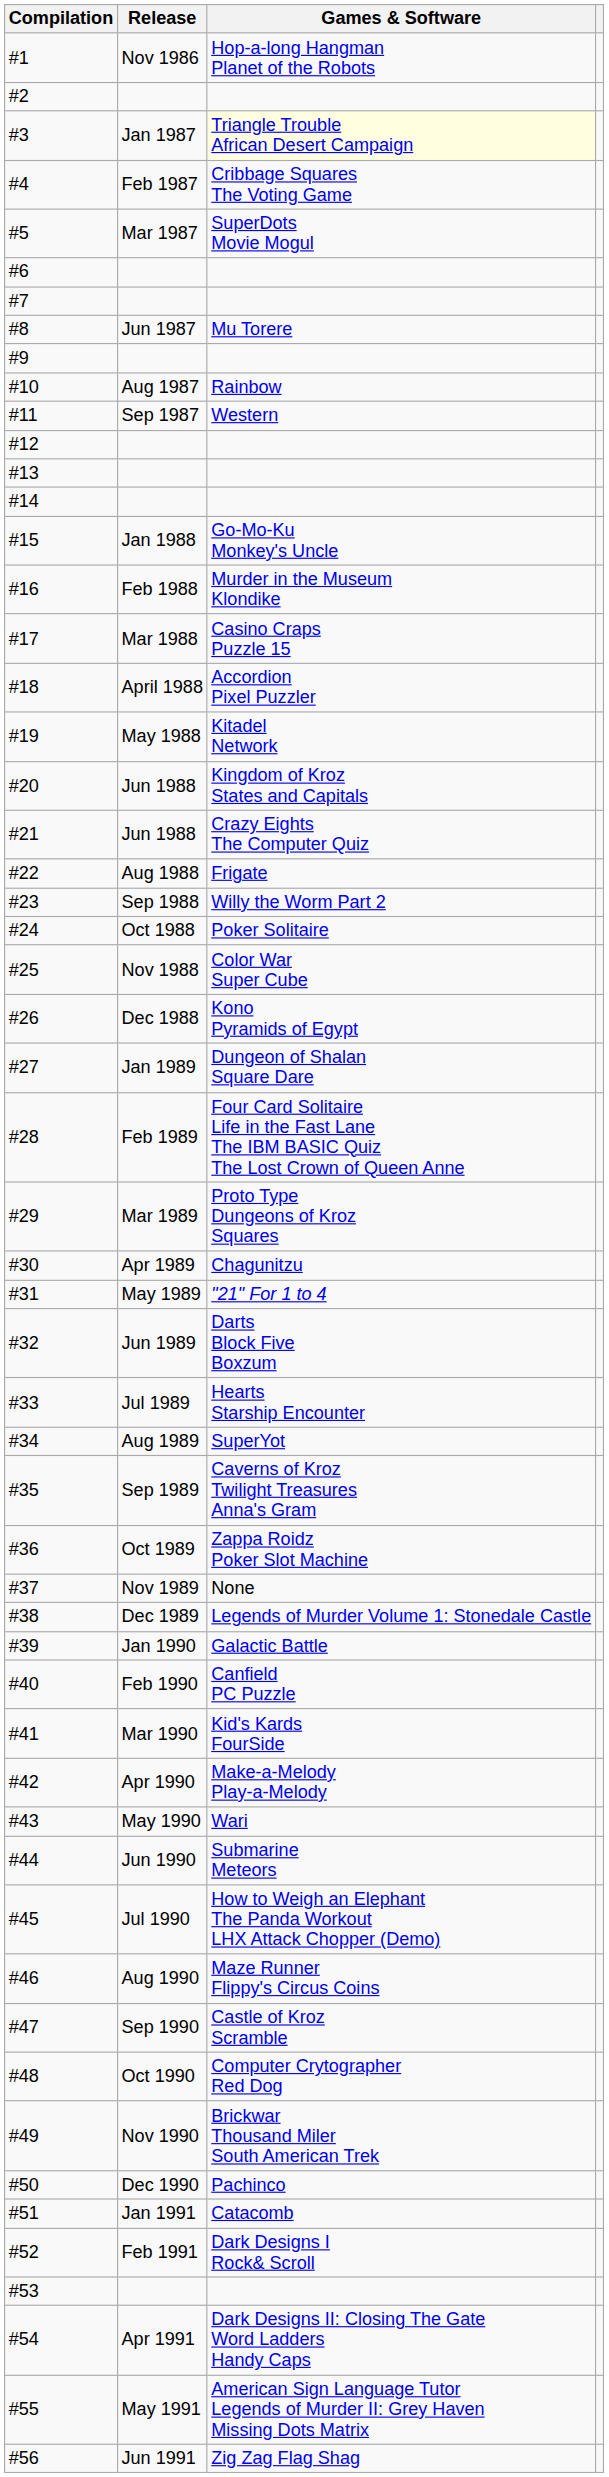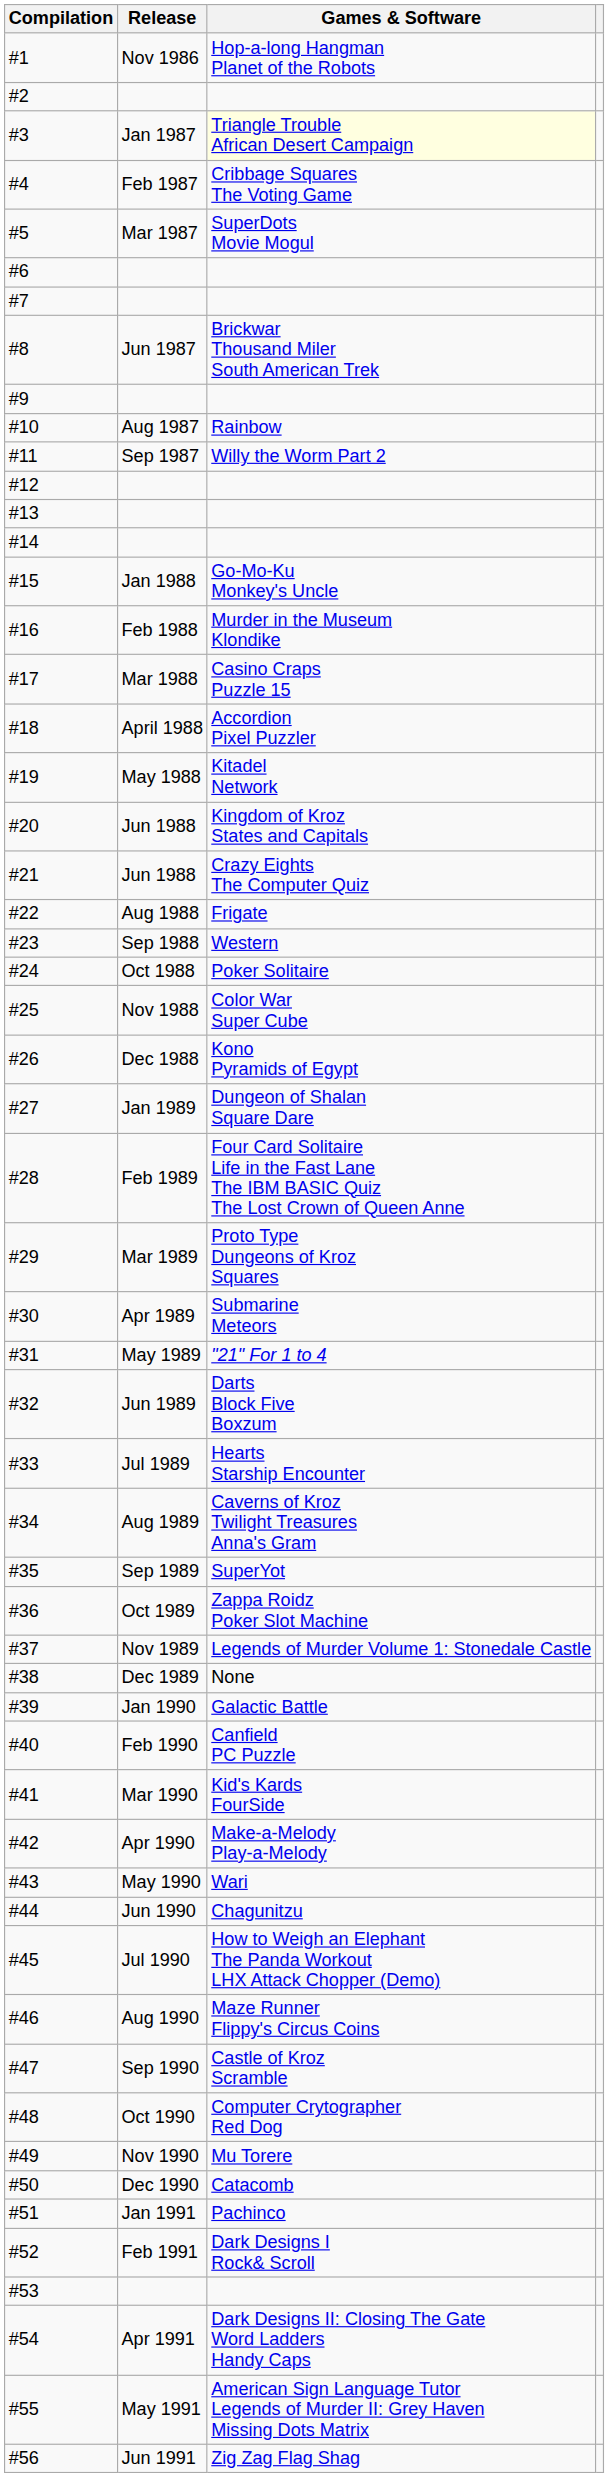 <table class="wikitable">
 <tr>
 <th>Compilation</th>
 <th>Release</th>
 <th>Games & Software</th>
 <th></th>
 </tr>
 <tr>
 <td>#1</td>
 <td>Nov 1986</td>
 <td><a href='#'>Hop-a-long Hangman</a><br><a href='#'>Planet of the Robots</a></td>
 <td></td>
 </tr>
 <tr>
 <td>#2</td>
 <td></td>
 <td></td>
 <td></td>
 </tr>
 <tr>
 <td>#3</td>
 <td>Jan 1987</td>
 <td style="background: lightyellow;"><a href='#'>Triangle Trouble</a><br><a href='#'>African Desert Campaign</a></td>
 <td></td>
 </tr>
 <tr>
 <td>#4</td>
 <td>Feb 1987</td>
 <td><a href='#'>Cribbage Squares</a><br><a href='#'>The Voting Game</a></td>
 <td></td>
 </tr>
 <tr>
 <td>#5</td>
 <td>Mar 1987</td>
 <td><a href='#'>SuperDots</a><br><a href='#'>Movie Mogul</a></td>
 <td></td>
 </tr>
 <tr>
 <td>#6</td>
 <td></td>
 <td></td>
 <td></td>
 </tr>
 <tr>
 <td>#7</td>
 <td></td>
 <td></td>
 <td></td>
 </tr>
 <tr>
 <td>#8</td>
 <td>Jun 1987</td>
-<td><a href='#'>Mu Torere</a></td>
+<td><a href='#'>Brickwar</a><br><a href='#'>Thousand Miler</a><br><a href='#'>South American Trek</a></td>
 <td></td>
 </tr>
 <tr>
 <td>#9</td>
 <td></td>
 <td></td>
 <td></td>
 </tr>
 <tr>
 <td>#10</td>
 <td>Aug 1987</td>
 <td><a href='#'>Rainbow</a></td>
 <td></td>
 </tr>
 <tr>
 <td>#11</td>
 <td>Sep 1987</td>
-<td><a href='#'>Western</a></td>
+<td><a href='#'>Willy the Worm Part 2</a></td>
 <td></td>
 </tr>
 <tr>
 <td>#12</td>
 <td></td>
 <td></td>
 <td></td>
 </tr>
 <tr>
 <td>#13</td>
 <td></td>
 <td></td>
 <td></td>
 </tr>
 <tr>
 <td>#14</td>
 <td></td>
 <td></td>
 <td></td>
 </tr>
 <tr>
 <td>#15</td>
 <td>Jan 1988</td>
 <td><a href='#'>Go-Mo-Ku</a><br><a href='#'>Monkey's Uncle</a></td>
 <td></td>
 </tr>
 <tr>
 <td>#16</td>
 <td>Feb 1988</td>
 <td><a href='#'>Murder in the Museum</a><br><a href='#'>Klondike</a></td>
 <td></td>
 </tr>
 <tr>
 <td>#17</td>
 <td>Mar 1988</td>
 <td><a href='#'>Casino Craps</a><br><a href='#'>Puzzle 15</a></td>
 <td></td>
 </tr>
 <tr>
 <td>#18</td>
 <td>April 1988</td>
 <td><a href='#'>Accordion</a><br><a href='#'>Pixel Puzzler</a></td>
 <td></td>
 </tr>
 <tr>
 <td>#19</td>
 <td>May 1988</td>
 <td><a href='#'>Kitadel</a><br><a href='#'>Network</a></td>
 <td></td>
 </tr>
 <tr>
 <td>#20</td>
 <td>Jun 1988</td>
 <td><a href='#'>Kingdom of Kroz</a><br><a href='#'>States and Capitals</a></td>
 <td></td>
 </tr>
 <tr>
 <td>#21</td>
 <td>Jun 1988</td>
 <td><a href='#'>Crazy Eights</a><br><a href='#'>The Computer Quiz</a></td>
 <td></td>
 </tr>
 <tr>
 <td>#22</td>
 <td>Aug 1988</td>
 <td><a href='#'>Frigate</a></td>
 <td></td>
 </tr>
 <tr>
 <td>#23</td>
 <td>Sep 1988</td>
-<td><a href='#'>Willy the Worm Part 2</a></td>
+<td><a href='#'>Western</a></td>
 <td></td>
 </tr>
 <tr>
 <td>#24</td>
 <td>Oct 1988</td>
 <td><a href='#'>Poker Solitaire</a></td>
 <td></td>
 </tr>
 <tr>
 <td>#25</td>
 <td>Nov 1988</td>
 <td><a href='#'>Color War</a><br><a href='#'>Super Cube</a></td>
 <td></td>
 </tr>
 <tr>
 <td>#26</td>
 <td>Dec 1988</td>
 <td><a href='#'>Kono</a><br><a href='#'>Pyramids of Egypt</a></td>
 <td></td>
 </tr>
 <tr>
 <td>#27</td>
 <td>Jan 1989</td>
 <td><a href='#'>Dungeon of Shalan</a><br><a href='#'>Square Dare</a></td>
 <td></td>
 </tr>
 <tr>
 <td>#28</td>
 <td>Feb 1989</td>
 <td><a href='#'>Four Card Solitaire</a><br><a href='#'>Life in the Fast Lane</a><br><a href='#'>The IBM BASIC Quiz</a><br><a href='#'>The Lost Crown of Queen Anne</a></td>
 <td></td>
 </tr>
 <tr>
 <td>#29</td>
 <td>Mar 1989</td>
 <td><a href='#'>Proto Type</a><br><a href='#'>Dungeons of Kroz</a><br><a href='#'>Squares</a></td>
 <td></td>
 </tr>
 <tr>
 <td>#30</td>
 <td>Apr 1989</td>
-<td><a href='#'>Chagunitzu</a></td>
+<td><a href='#'>Submarine</a><br><a href='#'>Meteors</a></td>
 <td></td>
 </tr>
 <tr>
 <td>#31</td>
 <td>May 1989</td>
 <td><em><a href='#'>"21" For 1 to 4</a></em></td>
 <td></td>
 </tr>
 <tr>
 <td>#32</td>
 <td>Jun 1989</td>
 <td><a href='#'>Darts</a><br><a href='#'>Block Five</a><br><a href='#'>Boxzum</a></td>
 <td></td>
 </tr>
 <tr>
 <td>#33</td>
 <td>Jul 1989</td>
 <td><a href='#'>Hearts</a><br><a href='#'>Starship Encounter</a></td>
 <td></td>
 </tr>
 <tr>
 <td>#34</td>
 <td>Aug 1989</td>
-<td><a href='#'>SuperYot</a></td>
+<td><a href='#'>Caverns of Kroz</a><br><a href='#'>Twilight Treasures</a><br><a href='#'>Anna's Gram</a></td>
 <td></td>
 </tr>
 <tr>
 <td>#35</td>
 <td>Sep 1989</td>
-<td><a href='#'>Caverns of Kroz</a><br><a href='#'>Twilight Treasures</a><br><a href='#'>Anna's Gram</a></td>
+<td><a href='#'>SuperYot</a></td>
 <td></td>
 </tr>
 <tr>
 <td>#36</td>
 <td>Oct 1989</td>
 <td><a href='#'>Zappa Roidz</a><br><a href='#'>Poker Slot Machine</a></td>
 <td></td>
 </tr>
 <tr>
 <td>#37</td>
 <td>Nov 1989</td>
-<td>None</td>
+<td><a href='#'>Legends of Murder Volume 1: Stonedale Castle</a></td>
 <td></td>
 </tr>
 <tr>
 <td>#38</td>
 <td>Dec 1989</td>
-<td><a href='#'>Legends of Murder Volume 1: Stonedale Castle</a></td>
+<td>None</td>
 <td></td>
 </tr>
 <tr>
 <td>#39</td>
 <td>Jan 1990</td>
 <td><a href='#'>Galactic Battle</a></td>
 <td></td>
 </tr>
 <tr>
 <td>#40</td>
 <td>Feb 1990</td>
 <td><a href='#'>Canfield</a><br><a href='#'>PC Puzzle</a></td>
 <td></td>
 </tr>
 <tr>
 <td>#41</td>
 <td>Mar 1990</td>
 <td><a href='#'>Kid's Kards</a><br><a href='#'>FourSide</a></td>
 <td></td>
 </tr>
 <tr>
 <td>#42</td>
 <td>Apr 1990</td>
 <td><a href='#'>Make-a-Melody</a><br><a href='#'>Play-a-Melody</a></td>
 <td></td>
 </tr>
 <tr>
 <td>#43</td>
 <td>May 1990</td>
 <td><a href='#'>Wari</a></td>
 <td></td>
 </tr>
 <tr>
 <td>#44</td>
 <td>Jun 1990</td>
-<td><a href='#'>Submarine</a><br><a href='#'>Meteors</a></td>
+<td><a href='#'>Chagunitzu</a></td>
 <td></td>
 </tr>
 <tr>
 <td>#45</td>
 <td>Jul 1990</td>
 <td><a href='#'>How to Weigh an Elephant</a><br><a href='#'>The Panda Workout</a><br><a href='#'>LHX Attack Chopper (Demo)</a></td>
 <td></td>
 </tr>
 <tr>
 <td>#46</td>
 <td>Aug 1990</td>
 <td><a href='#'>Maze Runner</a><br><a href='#'>Flippy's Circus Coins</a></td>
 <td></td>
 </tr>
 <tr>
 <td>#47</td>
 <td>Sep 1990</td>
 <td><a href='#'>Castle of Kroz</a><br><a href='#'>Scramble</a></td>
 <td></td>
 </tr>
 <tr>
 <td>#48</td>
 <td>Oct 1990</td>
 <td><a href='#'>Computer Crytographer</a><br><a href='#'>Red Dog</a></td>
 <td></td>
 </tr>
 <tr>
 <td>#49</td>
 <td>Nov 1990</td>
-<td><a href='#'>Brickwar</a><br><a href='#'>Thousand Miler</a><br><a href='#'>South American Trek</a></td>
+<td><a href='#'>Mu Torere</a></td>
 <td></td>
 </tr>
 <tr>
 <td>#50</td>
 <td>Dec 1990</td>
-<td><a href='#'>Pachinco</a></td>
+<td><a href='#'>Catacomb</a></td>
 <td></td>
 </tr>
 <tr>
 <td>#51</td>
 <td>Jan 1991</td>
-<td><a href='#'>Catacomb</a></td>
+<td><a href='#'>Pachinco</a></td>
 <td></td>
 </tr>
 <tr>
 <td>#52</td>
 <td>Feb 1991</td>
 <td><a href='#'>Dark Designs I</a><br><a href='#'>Rock& Scroll</a></td>
 <td></td>
 </tr>
 <tr>
 <td>#53</td>
 <td></td>
 <td></td>
 <td></td>
 </tr>
 <tr>
 <td>#54</td>
 <td>Apr 1991</td>
 <td><a href='#'>Dark Designs II: Closing The Gate</a><br><a href='#'>Word Ladders</a><br><a href='#'>Handy Caps</a></td>
 <td></td>
 </tr>
 <tr>
 <td>#55</td>
 <td>May 1991</td>
 <td><a href='#'>American Sign Language Tutor</a><br><a href='#'>Legends of Murder II: Grey Haven</a><br><a href='#'>Missing Dots Matrix</a></td>
 <td></td>
 </tr>
 <tr>
 <td>#56</td>
 <td>Jun 1991</td>
 <td><a href='#'>Zig Zag Flag Shag</a></td>
 <td></td>
 </tr>
 </table>
